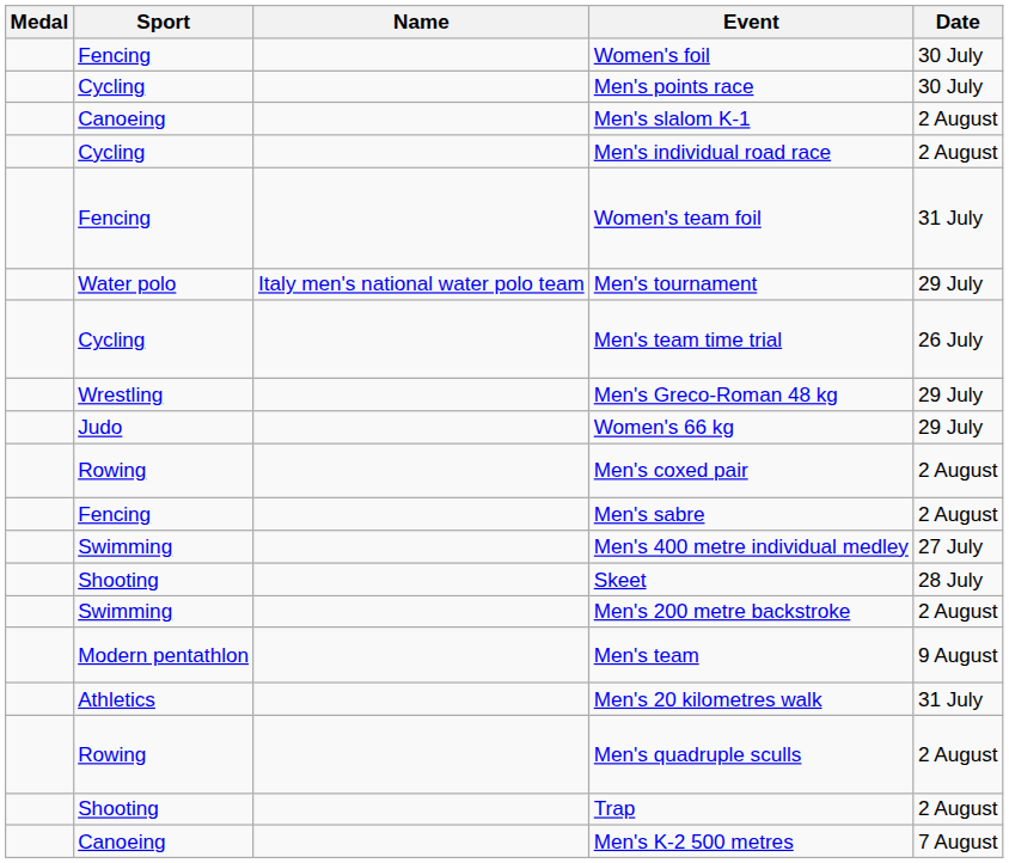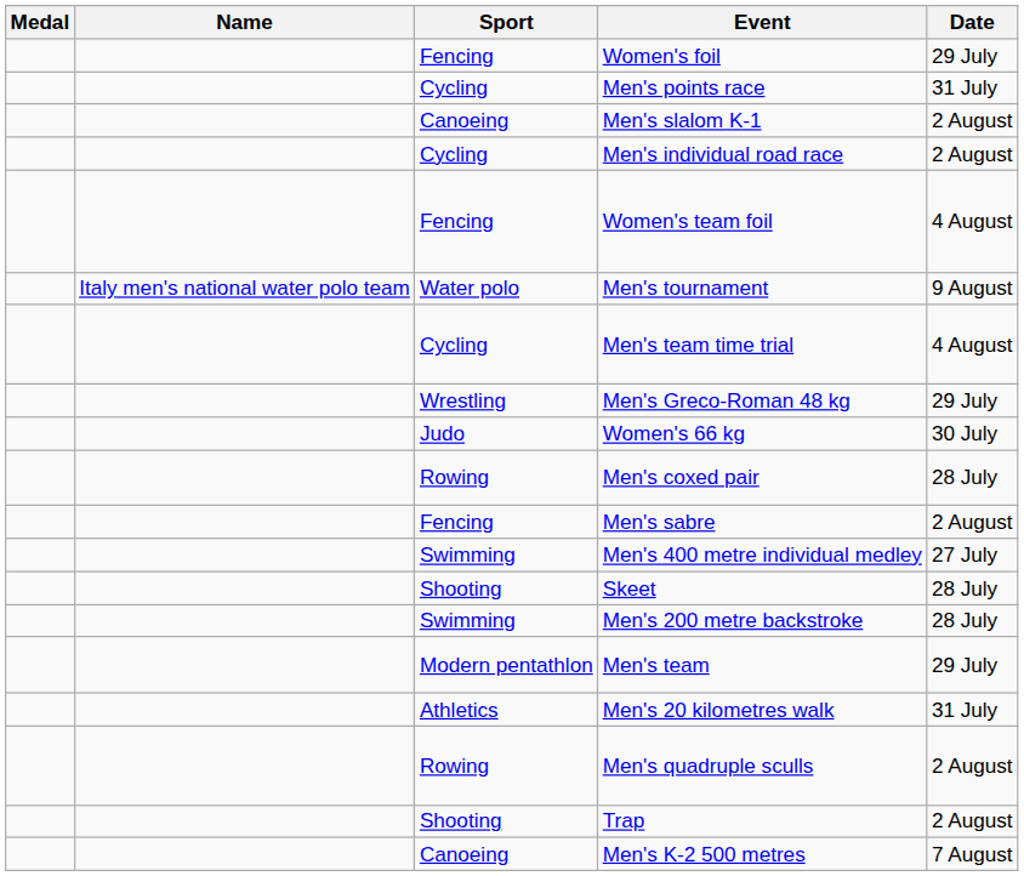 <table class="wikitable sortable" style="font-size:90%">
 <tr>
 <th>Medal</th>
+<th>Name</th>
 <th>Sport</th>
-<th>Name</th>
 <th>Event</th>
 <th>Date</th>
 </tr>
 <tr>
 <td></td>
+<td></td>
 <td><a href='#'>Fencing</a></td>
-<td></td>
 <td><a href='#'>Women's foil</a></td>
-<td>30 July</td>
+<td>29 July</td>
 </tr>
 <tr>
 <td></td>
+<td></td>
 <td><a href='#'>Cycling</a></td>
-<td></td>
 <td><a href='#'>Men's points race</a></td>
-<td>30 July</td>
+<td>31 July</td>
 </tr>
 <tr>
 <td></td>
+<td></td>
 <td><a href='#'>Canoeing</a></td>
-<td></td>
 <td><a href='#'>Men's slalom K-1</a></td>
 <td>2 August</td>
 </tr>
 <tr>
 <td></td>
+<td></td>
 <td><a href='#'>Cycling</a></td>
-<td></td>
 <td><a href='#'>Men's individual road race</a></td>
 <td>2 August</td>
 </tr>
 <tr>
 <td></td>
+<td><br><br><br><br></td>
 <td><a href='#'>Fencing</a></td>
-<td><br><br><br><br></td>
 <td><a href='#'>Women's team foil</a></td>
-<td>31 July</td>
+<td>4 August</td>
 </tr>
 <tr>
 <td></td>
+<td><a href='#'>Italy men's national water polo team</a><br></td>
 <td><a href='#'>Water polo</a></td>
-<td><a href='#'>Italy men's national water polo team</a><br></td>
 <td><a href='#'>Men's tournament</a></td>
-<td>29 July</td>
+<td>9 August</td>
 </tr>
 <tr>
 <td></td>
+<td><br><br><br></td>
 <td><a href='#'>Cycling</a></td>
-<td><br><br><br></td>
 <td><a href='#'>Men's team time trial</a></td>
-<td>26 July</td>
+<td>4 August</td>
 </tr>
 <tr>
 <td></td>
+<td></td>
 <td><a href='#'>Wrestling</a></td>
-<td></td>
 <td><a href='#'>Men's Greco-Roman 48 kg</a></td>
 <td>29 July</td>
 </tr>
 <tr>
 <td></td>
+<td></td>
 <td><a href='#'>Judo</a></td>
-<td></td>
 <td><a href='#'>Women's 66 kg</a></td>
-<td>29 July</td>
+<td>30 July</td>
 </tr>
 <tr>
 <td></td>
+<td><br><br></td>
 <td><a href='#'>Rowing</a></td>
-<td><br><br></td>
 <td><a href='#'>Men's coxed pair</a></td>
-<td>2 August</td>
+<td>28 July</td>
 </tr>
 <tr>
 <td></td>
+<td></td>
 <td><a href='#'>Fencing</a></td>
-<td></td>
 <td><a href='#'>Men's sabre</a></td>
 <td>2 August</td>
 </tr>
 <tr>
 <td></td>
+<td></td>
 <td><a href='#'>Swimming</a></td>
-<td></td>
 <td><a href='#'>Men's 400 metre individual medley</a></td>
 <td>27 July</td>
 </tr>
 <tr>
 <td></td>
+<td></td>
 <td><a href='#'>Shooting</a></td>
-<td></td>
 <td><a href='#'>Skeet</a></td>
 <td>28 July</td>
 </tr>
 <tr>
 <td></td>
+<td></td>
 <td><a href='#'>Swimming</a></td>
-<td></td>
 <td><a href='#'>Men's 200 metre backstroke</a></td>
-<td>2 August</td>
+<td>28 July</td>
 </tr>
 <tr>
 <td></td>
+<td><br><br></td>
 <td><a href='#'>Modern pentathlon</a></td>
-<td><br><br></td>
 <td><a href='#'>Men's team</a></td>
-<td>9 August</td>
+<td>29 July</td>
 </tr>
 <tr>
 <td></td>
+<td></td>
 <td><a href='#'>Athletics</a></td>
-<td></td>
 <td><a href='#'>Men's 20 kilometres walk</a></td>
 <td>31 July</td>
 </tr>
 <tr>
 <td></td>
+<td><br><br><br></td>
 <td><a href='#'>Rowing</a></td>
-<td><br><br><br></td>
 <td><a href='#'>Men's quadruple sculls</a></td>
 <td>2 August</td>
 </tr>
 <tr>
 <td></td>
+<td></td>
 <td><a href='#'>Shooting</a></td>
-<td></td>
 <td><a href='#'>Trap</a></td>
 <td>2 August</td>
 </tr>
 <tr>
 <td></td>
+<td><br></td>
 <td><a href='#'>Canoeing</a></td>
-<td><br></td>
 <td><a href='#'>Men's K-2 500 metres</a></td>
 <td>7 August</td>
 </tr>
 </table>
